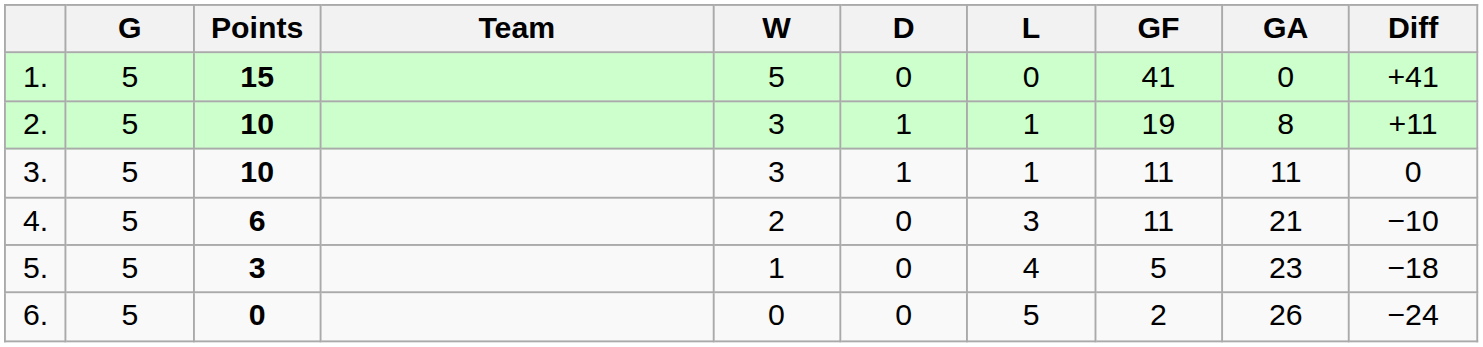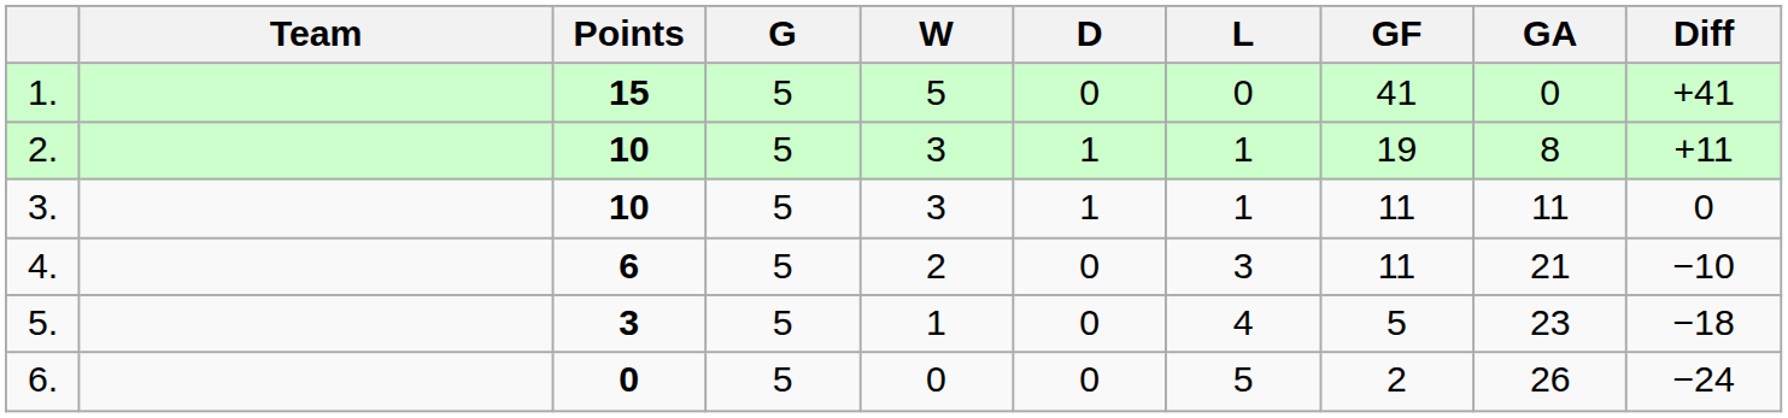 <table class=wikitable style="text-align:center">
 <tr bgcolor="#DCDCDC">
 <th width="25"></th>
+<th width="200">Team</th>
+<th width="60">Points</th>
 <th width="60">G</th>
-<th width="60">Points</th>
-<th width="200">Team</th>
 <th width="60">W</th>
 <th width="60">D</th>
 <th width="60">L</th>
 <th width="60">GF</th>
 <th width="60">GA</th>
 <th width="60">Diff</th>
 </tr>
 <tr bgcolor=#ccffcc>
 <td>1.</td>
+<td align=left></td>
+<td><strong>15</strong></td>
 <td>5</td>
-<td><strong>15</strong></td>
-<td align=left></td>
 <td>5</td>
 <td>0</td>
 <td>0</td>
 <td>41</td>
 <td>0</td>
 <td>+41</td>
 </tr>
 <tr bgcolor=#ccffcc>
 <td>2.</td>
+<td align=left></td>
+<td><strong>10</strong></td>
 <td>5</td>
-<td><strong>10</strong></td>
-<td align=left></td>
 <td>3</td>
 <td>1</td>
 <td>1</td>
 <td>19</td>
 <td>8</td>
 <td>+11</td>
 </tr>
 <tr>
 <td>3.</td>
+<td align=left></td>
+<td><strong>10</strong></td>
 <td>5</td>
-<td><strong>10</strong></td>
-<td align=left></td>
 <td>3</td>
 <td>1</td>
 <td>1</td>
 <td>11</td>
 <td>11</td>
 <td>0</td>
 </tr>
 <tr>
 <td>4.</td>
+<td align=left></td>
+<td><strong>6</strong></td>
 <td>5</td>
-<td><strong>6</strong></td>
-<td align=left></td>
 <td>2</td>
 <td>0</td>
 <td>3</td>
 <td>11</td>
 <td>21</td>
 <td>−10</td>
 </tr>
 <tr>
 <td>5.</td>
+<td align=left></td>
+<td><strong>3</strong></td>
 <td>5</td>
-<td><strong>3</strong></td>
-<td align=left></td>
 <td>1</td>
 <td>0</td>
 <td>4</td>
 <td>5</td>
 <td>23</td>
 <td>−18</td>
 </tr>
 <tr>
 <td>6.</td>
+<td align=left></td>
+<td><strong>0</strong></td>
 <td>5</td>
-<td><strong>0</strong></td>
-<td align=left></td>
 <td>0</td>
 <td>0</td>
 <td>5</td>
 <td>2</td>
 <td>26</td>
 <td>−24</td>
 </tr>
 </table>
